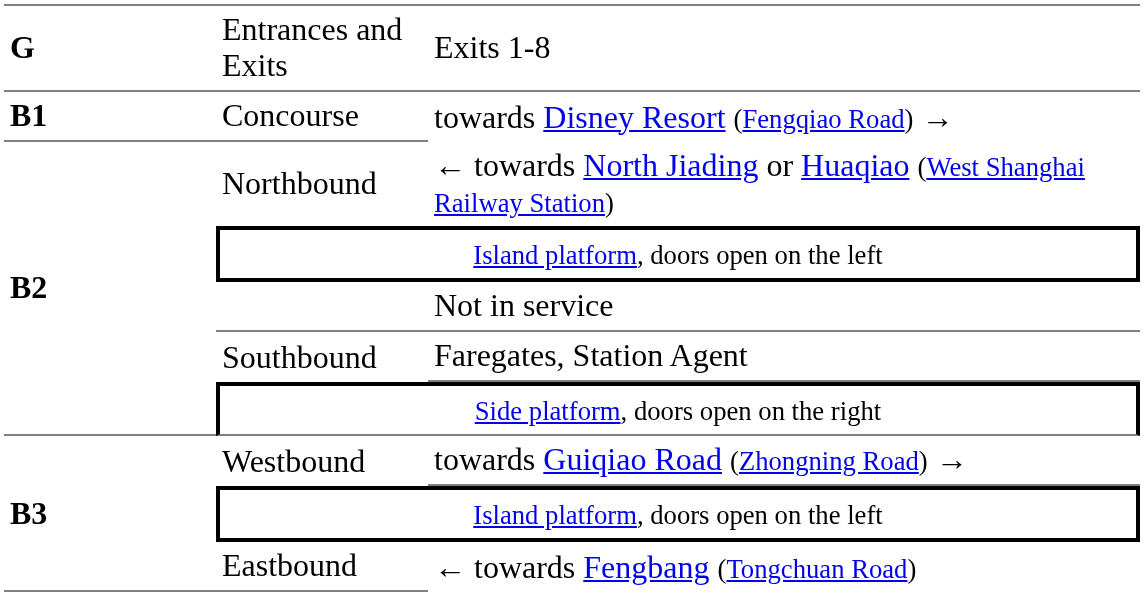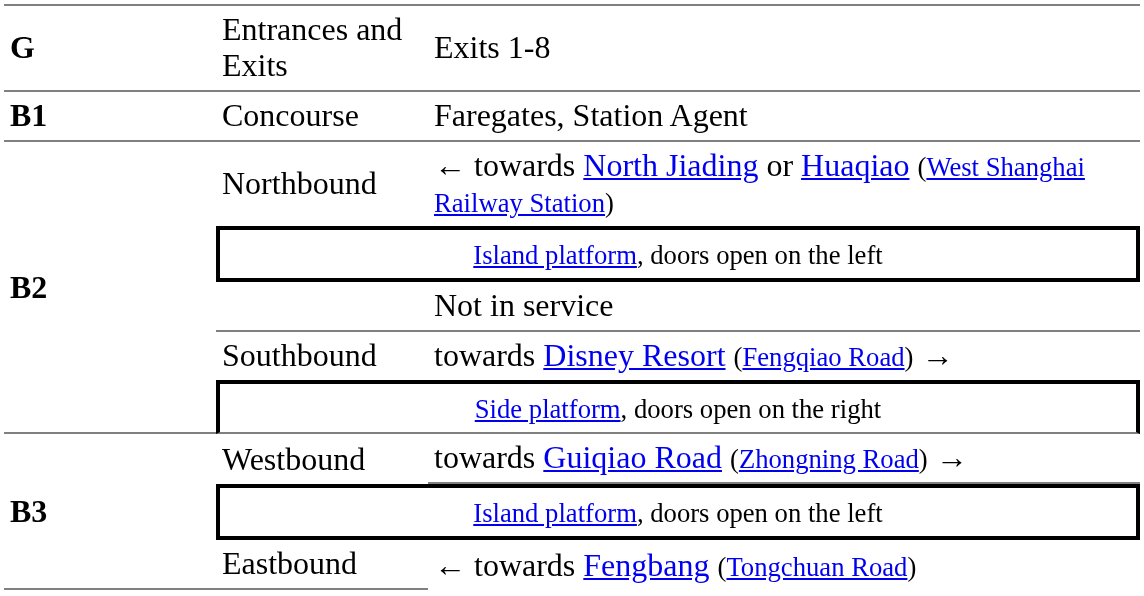 <table cellspacing=0 cellpadding=3>
 <tr>
 <td style="border-top:solid 1px gray;border-bottom:solid 1px gray;" width=100><strong>G</strong></td>
 <td style="border-top:solid 1px gray;border-bottom:solid 1px gray;" width=100>Entrances and Exits</td>
 <td style="border-top:solid 1px gray;border-bottom:solid 1px gray;" width=350>Exits 1-8</td>
 </tr>
 <tr>
 <td style="border-bottom:solid 1px gray;"><strong>B1</strong></td>
 <td style="border-bottom:solid 1px gray;">Concourse</td>
-<td>  towards <a href='#'>Disney Resort</a> <small>(<a href='#'>Fengqiao Road</a>)</small> →</td>
+<td style="border-bottom:solid 1px gray;">Faregates, Station Agent</td>
 </tr>
 <tr>
 <td style="border-bottom:solid 1px gray;" rowspan=5><strong>B2</strong></td>
 <td>Northbound</td>
 <td>←  towards <a href='#'>North Jiading</a> or <a href='#'>Huaqiao</a> <small>(<a href='#'>West Shanghai Railway Station</a>)</small></td>
 </tr>
 <tr>
 <td style="border-right:solid 2px black;border-left:solid 2px black;border-top:solid 2px black;border-bottom:solid 2px black;text-align:center;" colspan=2><small><a href='#'>Island platform</a>, doors open on the left</small></td>
 </tr>
 <tr>
 <td style="border-bottom:solid 1px gray;"></td>
 <td style="border-bottom:solid 1px gray;">Not in service</td>
 </tr>
 <tr>
 <td>Southbound</td>
-<td style="border-bottom:solid 1px gray;">Faregates, Station Agent</td>
+<td>  towards <a href='#'>Disney Resort</a> <small>(<a href='#'>Fengqiao Road</a>)</small> →</td>
 </tr>
 <tr>
 <td style="border-right:solid 2px black;border-left:solid 2px black;border-top:solid 2px black;border-bottom:solid 1px gray;text-align:center;" colspan=2><small><a href='#'>Side platform</a>, doors open on the right</small></td>
 </tr>
 <tr>
 <td style="border-bottom:solid 1px gray;" rowspan=3><strong>B3</strong></td>
 <td>Westbound</td>
 <td style="border-bottom:solid 1px gray;">  towards <a href='#'>Guiqiao Road</a> <small>(<a href='#'>Zhongning Road</a>)</small> →</td>
 </tr>
 <tr>
 <td style="border-right:solid 2px black;border-left:solid 2px black;border-top:solid 2px black;border-bottom:solid 2px black;text-align:center;" colspan=2><small><a href='#'>Island platform</a>, doors open on the left</small></td>
 </tr>
 <tr>
 <td style="border-bottom:solid 1px gray;">Eastbound</td>
 <td>←  towards <a href='#'>Fengbang</a> <small>(<a href='#'>Tongchuan Road</a>)</small></td>
 </tr>
 </table>
